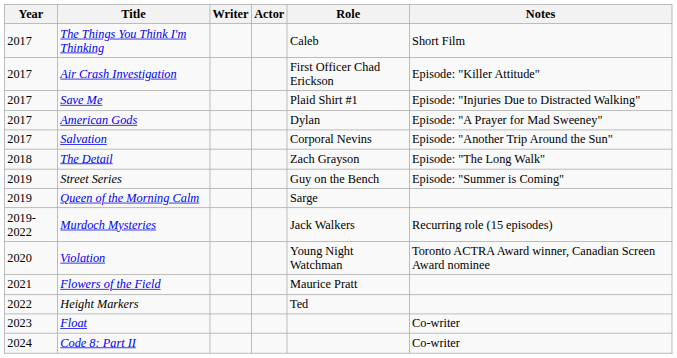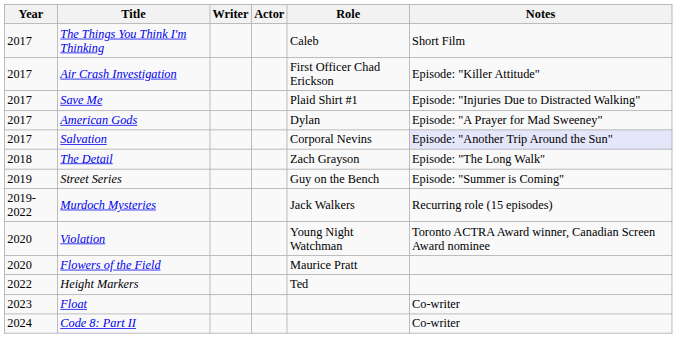 <table class="wikitable sortable">
 <tr>
 <th>Year</th>
 <th>Title</th>
 <th>Writer</th>
 <th>Actor</th>
 <th>Role</th>
 <th>Notes</th>
 </tr>
 <tr>
 <td>2017</td>
 <td><a href='#'><em>The Things You Think I'm Thinking</em></a></td>
 <td></td>
 <td></td>
 <td>Caleb</td>
 <td>Short Film</td>
 </tr>
 <tr>
 <td>2017</td>
 <td><a href='#'><em>Air Crash Investigation</em></a></td>
 <td></td>
 <td></td>
 <td>First Officer Chad Erickson</td>
 <td>Episode: "Killer Attitude"</td>
 </tr>
 <tr>
 <td>2017</td>
 <td><a href='#'><em>Save Me</em></a></td>
 <td></td>
 <td></td>
 <td>Plaid Shirt #1</td>
 <td>Episode: "Injuries Due to Distracted Walking"</td>
 </tr>
 <tr>
 <td>2017</td>
 <td><a href='#'><em>American Gods</em></a></td>
 <td></td>
 <td></td>
 <td>Dylan</td>
 <td>Episode: "A Prayer for Mad Sweeney"</td>
 </tr>
 <tr>
 <td>2017</td>
 <td><a href='#'><em>Salvation</em></a></td>
 <td></td>
 <td></td>
 <td>Corporal Nevins</td>
-<td>Episode: "Another Trip Around the Sun"</td>
+<td style="background: lavender;">Episode: "Another Trip Around the Sun"</td>
 </tr>
 <tr>
 <td>2018</td>
 <td><a href='#'><em>The Detail</em></a></td>
 <td></td>
 <td></td>
 <td>Zach Grayson</td>
 <td>Episode: "The Long Walk"</td>
 </tr>
 <tr>
 <td>2019</td>
 <td><em>Street Series</em></td>
 <td></td>
 <td></td>
 <td>Guy on the Bench</td>
 <td>Episode: "Summer is Coming"</td>
 </tr>
 <tr>
-<td>2019</td>
-<td><a href='#'><em>Queen of the Morning Calm</em></a></td>
-<td></td>
-<td></td>
-<td>Sarge</td>
-<td></td>
-</tr>
-<tr>
 <td>2019-2022</td>
 <td><a href='#'><em>Murdoch Mysteries</em></a></td>
 <td></td>
 <td></td>
 <td>Jack Walkers</td>
 <td>Recurring role (15 episodes)</td>
 </tr>
 <tr>
 <td>2020</td>
 <td><a href='#'><em>Violation</em></a></td>
 <td></td>
 <td></td>
 <td>Young Night Watchman</td>
 <td>Toronto ACTRA Award winner, Canadian Screen Award nominee</td>
 </tr>
 <tr>
-<td>2021</td>
+<td>2020</td>
 <td><a href='#'><em>Flowers of the Field</em></a></td>
 <td></td>
 <td></td>
 <td>Maurice Pratt</td>
 <td></td>
 </tr>
 <tr>
 <td>2022</td>
 <td><em>Height Markers</em></td>
 <td></td>
 <td></td>
 <td>Ted</td>
 <td></td>
 </tr>
 <tr>
 <td>2023</td>
 <td><a href='#'><em>Float</em></a></td>
 <td></td>
 <td></td>
 <td></td>
 <td>Co-writer</td>
 </tr>
 <tr>
 <td>2024</td>
 <td><a href='#'><em>Code 8: Part II</em></a></td>
 <td></td>
 <td></td>
 <td></td>
 <td>Co-writer</td>
 </tr>
 </table>
